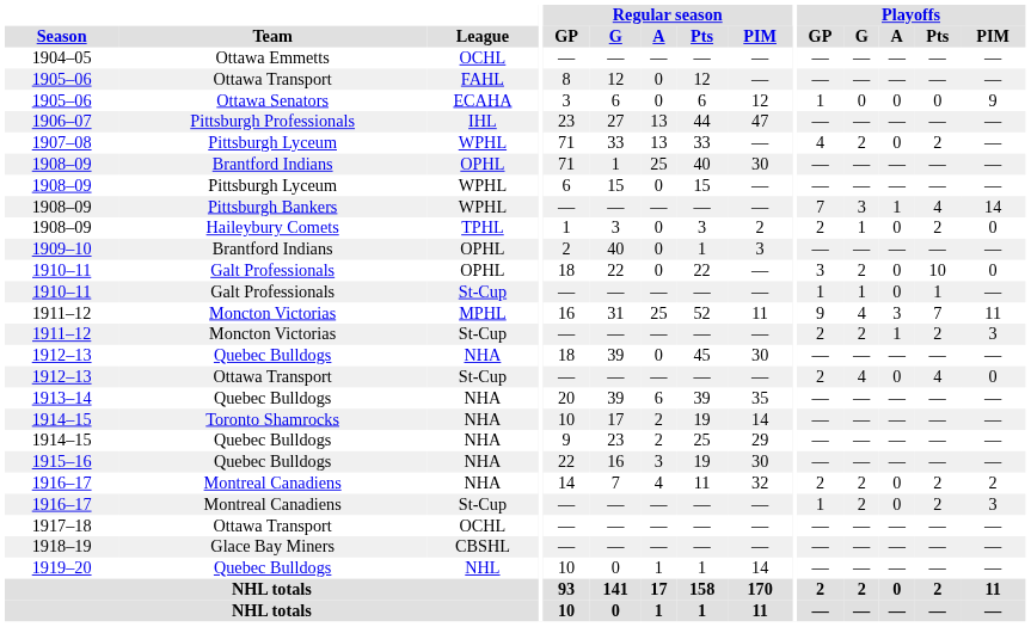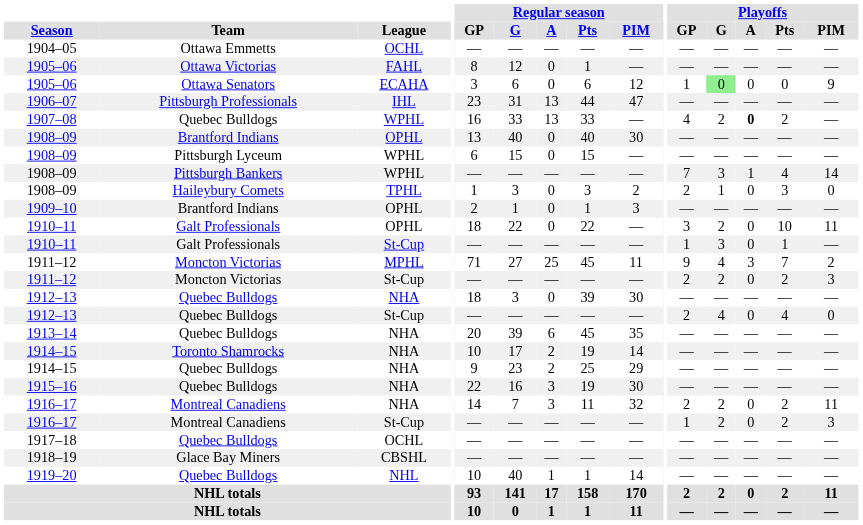 <table border="0" cellpadding="1" cellspacing="0" style="text-align:center; width:60em">
 <tr bgcolor="#e0e0e0">
 <th colspan="3" bgcolor="#ffffff"></th>
 <th rowspan="100" bgcolor="#ffffff"></th>
 <th colspan="5"><a href='#'>Regular season</a></th>
 <th rowspan="100" bgcolor="#ffffff"></th>
 <th colspan="5"><a href='#'>Playoffs</a></th>
 </tr>
 <tr bgcolor="#e0e0e0">
 <th><a href='#'>Season</a></th>
 <th>Team</th>
 <th>League</th>
 <th>GP</th>
 <th><a href='#'>G</a></th>
 <th><a href='#'>A</a></th>
 <th><a href='#'>Pts</a></th>
 <th><a href='#'>PIM</a></th>
 <th>GP</th>
 <th>G</th>
 <th>A</th>
 <th>Pts</th>
 <th>PIM</th>
 </tr>
 <tr>
 <td>1904–05</td>
 <td>Ottawa Emmetts</td>
 <td><a href='#'>OCHL</a></td>
 <td>—</td>
 <td>—</td>
 <td>—</td>
 <td>—</td>
 <td>—</td>
 <td>—</td>
 <td>—</td>
 <td>—</td>
 <td>—</td>
 <td>—</td>
 </tr>
 <tr bgcolor="#f0f0f0">
 <td><a href='#'>1905–06</a></td>
-<td>Ottawa Transport</td>
+<td><a href='#'>Ottawa Victorias</a></td>
 <td><a href='#'>FAHL</a></td>
 <td>8</td>
 <td>12</td>
 <td>0</td>
-<td>12</td>
+<td>1</td>
 <td>—</td>
 <td>—</td>
 <td>—</td>
 <td>—</td>
 <td>—</td>
 <td>—</td>
 </tr>
 <tr>
 <td><a href='#'>1905–06</a></td>
 <td><a href='#'>Ottawa Senators</a></td>
 <td><a href='#'>ECAHA</a></td>
 <td>3</td>
 <td>6</td>
 <td>0</td>
 <td>6</td>
 <td>12</td>
 <td>1</td>
-<td>0</td>
+<td style="background: lightgreen;">0</td>
 <td>0</td>
 <td>0</td>
 <td>9</td>
 </tr>
 <tr bgcolor="#f0f0f0">
 <td><a href='#'>1906–07</a></td>
 <td><a href='#'>Pittsburgh Professionals</a></td>
 <td><a href='#'>IHL</a></td>
 <td>23</td>
-<td>27</td>
+<td>31</td>
 <td>13</td>
 <td>44</td>
 <td>47</td>
 <td>—</td>
 <td>—</td>
 <td>—</td>
 <td>—</td>
 <td>—</td>
 </tr>
 <tr>
 <td><a href='#'>1907–08</a></td>
-<td><a href='#'>Pittsburgh Lyceum</a></td>
+<td>Quebec Bulldogs</td>
 <td><a href='#'>WPHL</a></td>
-<td>71</td>
+<td>16</td>
 <td>33</td>
 <td>13</td>
 <td>33</td>
 <td>—</td>
 <td>4</td>
 <td>2</td>
-<td>0</td>
+<td><strong>0</strong></td>
 <td>2</td>
 <td>—</td>
 </tr>
 <tr bgcolor="#f0f0f0">
 <td><a href='#'>1908–09</a></td>
 <td><a href='#'>Brantford Indians</a></td>
 <td><a href='#'>OPHL</a></td>
-<td>71</td>
-<td>1</td>
-<td>25</td>
+<td>13</td>
+<td>40</td>
+<td>0</td>
 <td>40</td>
 <td>30</td>
 <td>—</td>
 <td>—</td>
 <td>—</td>
 <td>—</td>
 <td>—</td>
 </tr>
 <tr>
 <td><a href='#'>1908–09</a></td>
 <td>Pittsburgh Lyceum</td>
 <td>WPHL</td>
 <td>6</td>
 <td>15</td>
 <td>0</td>
 <td>15</td>
 <td>—</td>
 <td>—</td>
 <td>—</td>
 <td>—</td>
 <td>—</td>
 <td>—</td>
 </tr>
 <tr bgcolor="#f0f0f0">
 <td>1908–09</td>
 <td><a href='#'>Pittsburgh Bankers</a></td>
 <td>WPHL</td>
 <td>—</td>
 <td>—</td>
 <td>—</td>
 <td>—</td>
 <td>—</td>
 <td>7</td>
 <td>3</td>
 <td>1</td>
 <td>4</td>
 <td>14</td>
 </tr>
 <tr>
 <td>1908–09</td>
 <td><a href='#'>Haileybury Comets</a></td>
 <td><a href='#'>TPHL</a></td>
 <td>1</td>
 <td>3</td>
 <td>0</td>
 <td>3</td>
 <td>2</td>
 <td>2</td>
 <td>1</td>
 <td>0</td>
-<td>2</td>
+<td>3</td>
 <td>0</td>
 </tr>
 <tr bgcolor="#f0f0f0">
 <td><a href='#'>1909–10</a></td>
 <td>Brantford Indians</td>
 <td>OPHL</td>
 <td>2</td>
-<td>40</td>
+<td>1</td>
 <td>0</td>
 <td>1</td>
 <td>3</td>
 <td>—</td>
 <td>—</td>
 <td>—</td>
 <td>—</td>
 <td>—</td>
 </tr>
 <tr>
 <td><a href='#'>1910–11</a></td>
 <td><a href='#'>Galt Professionals</a></td>
 <td>OPHL</td>
 <td>18</td>
 <td>22</td>
 <td>0</td>
 <td>22</td>
 <td>—</td>
 <td>3</td>
 <td>2</td>
 <td>0</td>
 <td>10</td>
-<td>0</td>
+<td>11</td>
 </tr>
 <tr bgcolor="#f0f0f0">
 <td><a href='#'>1910–11</a></td>
 <td>Galt Professionals</td>
 <td><a href='#'>St-Cup</a></td>
 <td>—</td>
 <td>—</td>
 <td>—</td>
 <td>—</td>
 <td>—</td>
 <td>1</td>
-<td>1</td>
+<td>3</td>
 <td>0</td>
 <td>1</td>
 <td>—</td>
 </tr>
 <tr>
 <td>1911–12</td>
 <td><a href='#'>Moncton Victorias</a></td>
 <td><a href='#'>MPHL</a></td>
-<td>16</td>
-<td>31</td>
+<td>71</td>
+<td>27</td>
 <td>25</td>
-<td>52</td>
+<td>45</td>
 <td>11</td>
 <td>9</td>
 <td>4</td>
 <td>3</td>
 <td>7</td>
-<td>11</td>
+<td>2</td>
 </tr>
 <tr bgcolor="#f0f0f0">
 <td><a href='#'>1911–12</a></td>
 <td>Moncton Victorias</td>
 <td>St-Cup</td>
 <td>—</td>
 <td>—</td>
 <td>—</td>
 <td>—</td>
 <td>—</td>
 <td>2</td>
 <td>2</td>
-<td>1</td>
+<td>0</td>
 <td>2</td>
 <td>3</td>
 </tr>
 <tr>
 <td><a href='#'>1912–13</a></td>
 <td><a href='#'>Quebec Bulldogs</a></td>
 <td><a href='#'>NHA</a></td>
 <td>18</td>
+<td>3</td>
+<td>0</td>
 <td>39</td>
-<td>0</td>
-<td>45</td>
 <td>30</td>
 <td>—</td>
 <td>—</td>
 <td>—</td>
 <td>—</td>
 <td>—</td>
 </tr>
 <tr bgcolor="#f0f0f0">
 <td><a href='#'>1912–13</a></td>
-<td>Ottawa Transport</td>
+<td>Quebec Bulldogs</td>
 <td>St-Cup</td>
 <td>—</td>
 <td>—</td>
 <td>—</td>
 <td>—</td>
 <td>—</td>
 <td>2</td>
 <td>4</td>
 <td>0</td>
 <td>4</td>
 <td>0</td>
 </tr>
 <tr>
 <td><a href='#'>1913–14</a></td>
 <td>Quebec Bulldogs</td>
 <td>NHA</td>
 <td>20</td>
 <td>39</td>
 <td>6</td>
-<td>39</td>
+<td>45</td>
 <td>35</td>
 <td>—</td>
 <td>—</td>
 <td>—</td>
 <td>—</td>
 <td>—</td>
 </tr>
 <tr bgcolor="#f0f0f0">
 <td><a href='#'>1914–15</a></td>
 <td><a href='#'>Toronto Shamrocks</a></td>
 <td>NHA</td>
 <td>10</td>
 <td>17</td>
 <td>2</td>
 <td>19</td>
 <td>14</td>
 <td>—</td>
 <td>—</td>
 <td>—</td>
 <td>—</td>
 <td>—</td>
 </tr>
 <tr>
 <td>1914–15</td>
 <td>Quebec Bulldogs</td>
 <td>NHA</td>
 <td>9</td>
 <td>23</td>
 <td>2</td>
 <td>25</td>
 <td>29</td>
 <td>—</td>
 <td>—</td>
 <td>—</td>
 <td>—</td>
 <td>—</td>
 </tr>
 <tr bgcolor="#f0f0f0">
 <td><a href='#'>1915–16</a></td>
 <td>Quebec Bulldogs</td>
 <td>NHA</td>
 <td>22</td>
 <td>16</td>
 <td>3</td>
 <td>19</td>
 <td>30</td>
 <td>—</td>
 <td>—</td>
 <td>—</td>
 <td>—</td>
 <td>—</td>
 </tr>
 <tr>
 <td><a href='#'>1916–17</a></td>
 <td><a href='#'>Montreal Canadiens</a></td>
 <td>NHA</td>
 <td>14</td>
 <td>7</td>
-<td>4</td>
+<td>3</td>
 <td>11</td>
 <td>32</td>
 <td>2</td>
 <td>2</td>
 <td>0</td>
 <td>2</td>
-<td>2</td>
+<td>11</td>
 </tr>
 <tr bgcolor="#f0f0f0">
 <td><a href='#'>1916–17</a></td>
 <td>Montreal Canadiens</td>
 <td>St-Cup</td>
 <td>—</td>
 <td>—</td>
 <td>—</td>
 <td>—</td>
 <td>—</td>
 <td>1</td>
 <td>2</td>
 <td>0</td>
 <td>2</td>
 <td>3</td>
 </tr>
 <tr>
 <td>1917–18</td>
-<td>Ottawa Transport</td>
+<td><a href='#'>Quebec Bulldogs</a></td>
 <td>OCHL</td>
 <td>—</td>
 <td>—</td>
 <td>—</td>
 <td>—</td>
 <td>—</td>
 <td>—</td>
 <td>—</td>
 <td>—</td>
 <td>—</td>
 <td>—</td>
 </tr>
 <tr bgcolor="#f0f0f0">
 <td>1918–19</td>
 <td>Glace Bay Miners</td>
 <td>CBSHL</td>
 <td>—</td>
 <td>—</td>
 <td>—</td>
 <td>—</td>
 <td>—</td>
 <td>—</td>
 <td>—</td>
 <td>—</td>
 <td>—</td>
 <td>—</td>
 </tr>
 <tr>
 <td><a href='#'>1919–20</a></td>
 <td><a href='#'>Quebec Bulldogs</a></td>
 <td><a href='#'>NHL</a></td>
 <td>10</td>
-<td>0</td>
+<td>40</td>
 <td>1</td>
 <td>1</td>
 <td>14</td>
 <td>—</td>
 <td>—</td>
 <td>—</td>
 <td>—</td>
 <td>—</td>
 </tr>
 <tr bgcolor="#e0e0e0">
 <th colspan="3">NHL totals</th>
 <th>93</th>
 <th>141</th>
 <th>17</th>
 <th>158</th>
 <th>170</th>
 <th>2</th>
 <th>2</th>
 <th>0</th>
 <th>2</th>
 <th>11</th>
 </tr>
 <tr bgcolor="#e0e0e0">
 <th colspan="3">NHL totals</th>
 <th>10</th>
 <th>0</th>
 <th>1</th>
 <th>1</th>
 <th>11</th>
 <th>—</th>
 <th>—</th>
 <th>—</th>
 <th>—</th>
 <th>—</th>
 </tr>
 </table>
